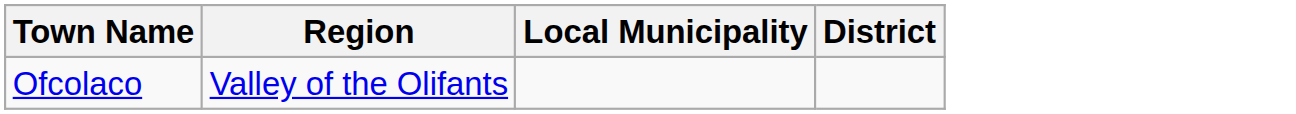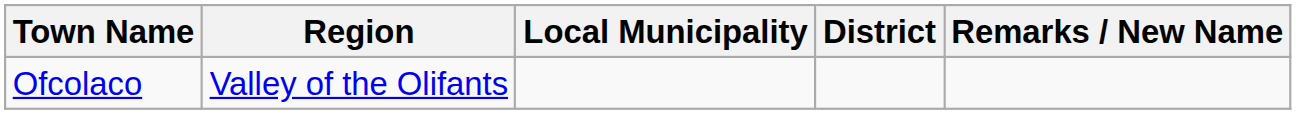 <table class="wikitable sortable" style="font-size: 95%;">
 <tr>
 <th>Town Name</th>
 <th>Region</th>
 <th>Local Municipality</th>
 <th>District</th>
+<th>Remarks / New Name</th>
 </tr>
 <tr>
 <td><a href='#'>Ofcolaco</a></td>
 <td><a href='#'>Valley of the Olifants</a></td>
 <td></td>
 <td></td>
+<td></td>
 </tr>
 </table>
